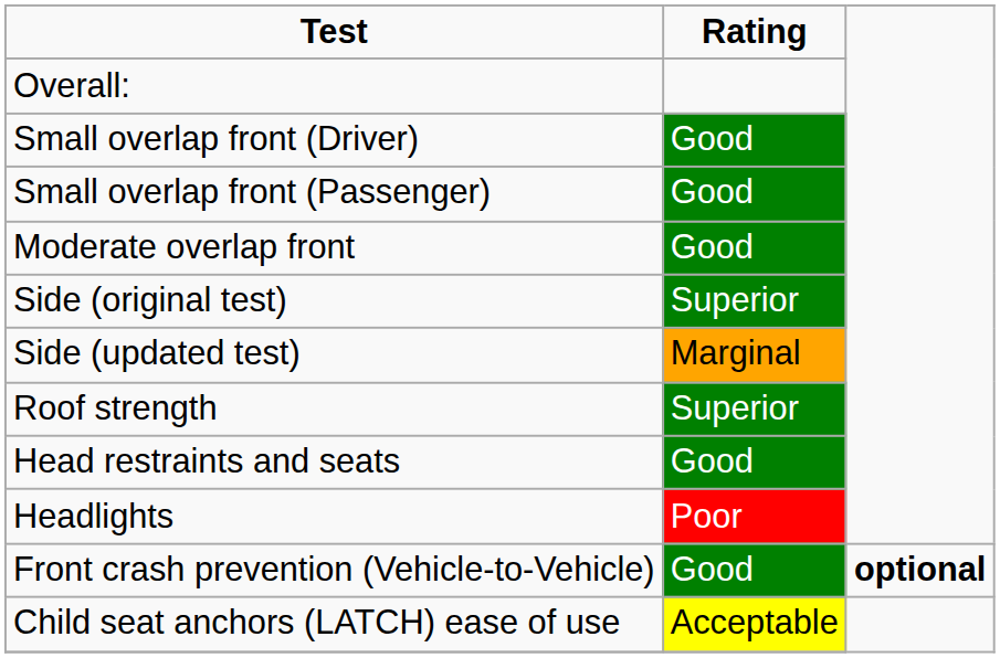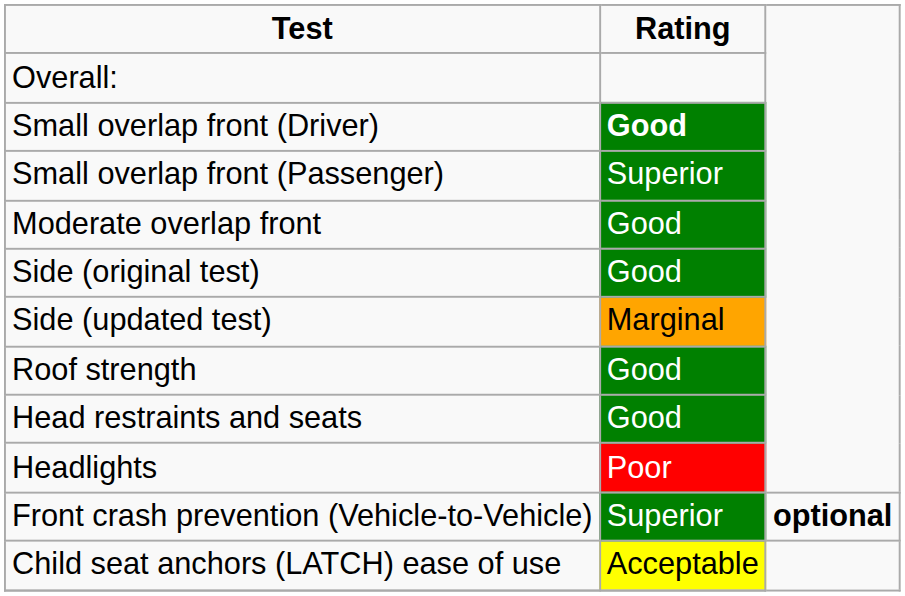 <table class="wikitable">
 <tr>
 <td style="text-align:center;"><strong>Test</strong></td>
 <td style="text-align:center;"><strong>Rating</strong></td>
 </tr>
 <tr>
 <td>Overall:</td>
 <td style="text-align:center;"></td>
 </tr>
 <tr>
 <td>Small overlap front (Driver)</td>
-<td style="color:white;background: green">Good</td>
+<td style="color:white;background: green"><strong>Good</strong></td>
 </tr>
 <tr>
 <td>Small overlap front (Passenger)</td>
-<td style="color:white;background: green">Good</td>
+<td style="color:white;background: green">Superior</td>
 </tr>
 <tr>
 <td>Moderate overlap front</td>
 <td style="color:white;background: green">Good</td>
 </tr>
 <tr>
 <td>Side (original test)</td>
-<td style="color:white;background: green">Superior</td>
+<td style="color:white;background: green">Good</td>
 </tr>
 <tr>
 <td>Side (updated test)</td>
 <td style="background: orange">Marginal</td>
 </tr>
 <tr>
 <td>Roof strength</td>
-<td style="color:white;background: green">Superior</td>
+<td style="color:white;background: green">Good</td>
 </tr>
 <tr>
 <td>Head restraints and seats</td>
 <td style="color:white;background: green">Good</td>
 </tr>
 <tr>
 <td>Headlights</td>
 <td style="color:white;background: red">Poor</td>
 </tr>
 <tr>
 <td>Front crash prevention (Vehicle-to-Vehicle)</td>
-<td style="color:white;background: green">Good</td>
+<td style="color:white;background: green">Superior</td>
 <td><strong>optional</strong></td>
 </tr>
 <tr>
 <td>Child seat anchors (LATCH) ease of use</td>
 <td style="background: yellow">Acceptable</td>
 </tr>
 <tr>
 </tr>
 </table>
